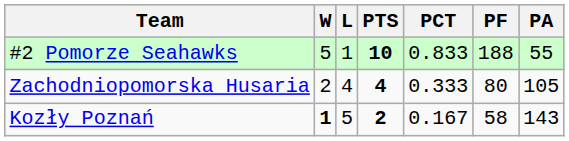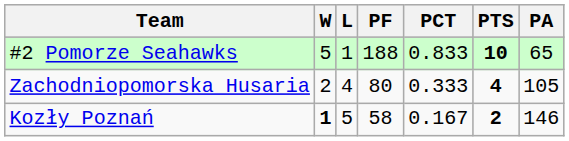 <table class="wikitable" border="1">
 <tr style="background:#efefef;">
 <th>Team</th>
 <th>W</th>
 <th>L</th>
+<th>PF</th>
+<th>PCT</th>
 <th>PTS</th>
-<th>PCT</th>
-<th>PF</th>
 <th>PA</th>
 </tr>
 <tr style="text-align:center; background:#cfc;">
 <td align="left">#2 <a href='#'>Pomorze Seahawks</a></td>
 <td>5</td>
 <td>1</td>
+<td>188</td>
+<td>0.833</td>
 <td><strong>10</strong></td>
-<td>0.833</td>
-<td>188</td>
-<td>55</td>
+<td>65</td>
 </tr>
 <tr style="text-align:center;">
 <td align="left"><a href='#'>Zachodniopomorska Husaria</a></td>
 <td>2</td>
 <td>4</td>
+<td>80</td>
+<td>0.333</td>
 <td><strong>4</strong></td>
-<td>0.333</td>
-<td>80</td>
 <td>105</td>
 </tr>
 <tr style="text-align:center;">
 <td align="left"><a href='#'>Kozły Poznań</a></td>
 <td><strong>1</strong></td>
 <td>5</td>
+<td>58</td>
+<td>0.167</td>
 <td><strong>2</strong></td>
-<td>0.167</td>
-<td>58</td>
-<td>143</td>
+<td>146</td>
 </tr>
 </table>
